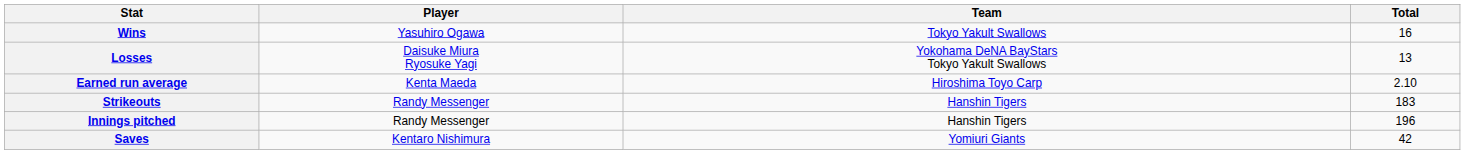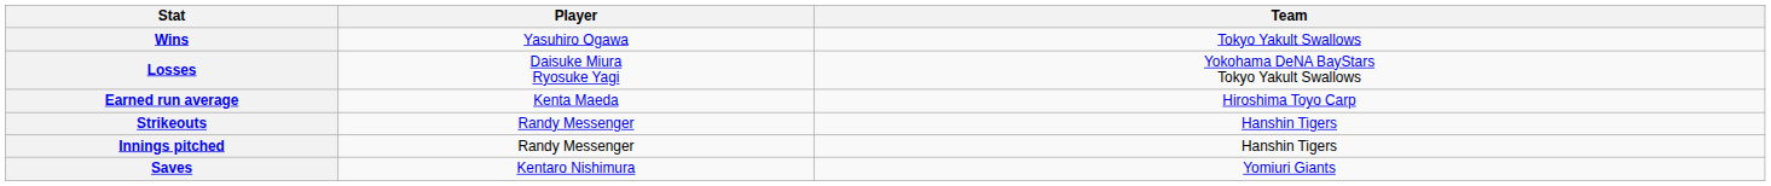 <table class="wikitable" style="text-align:center;">
 <tr>
 <th scope="col" width="7%">Stat</th>
 <th scope="col" width="10%">Player</th>
 <th scope="col" width="20%">Team</th>
-<th scope="col" width="3%">Total</th>
 </tr>
 <tr>
 <th scope="row" style="text-align:center;"><a href='#'>Wins</a></th>
 <td><a href='#'>Yasuhiro Ogawa</a></td>
 <td><a href='#'>Tokyo Yakult Swallows</a></td>
-<td>16</td>
 </tr>
 <tr>
 <th scope="row" style="text-align:center;"><a href='#'>Losses</a></th>
 <td><a href='#'>Daisuke Miura</a><br><a href='#'>Ryosuke Yagi</a></td>
 <td><a href='#'>Yokohama DeNA BayStars</a><br>Tokyo Yakult Swallows</td>
-<td>13</td>
 </tr>
 <tr>
 <th scope="row" style="text-align:center;"><a href='#'>Earned run average</a></th>
 <td><a href='#'>Kenta Maeda</a></td>
 <td><a href='#'>Hiroshima Toyo Carp</a></td>
-<td>2.10</td>
 </tr>
 <tr>
 <th scope="row" style="text-align:center;"><a href='#'>Strikeouts</a></th>
 <td><a href='#'>Randy Messenger</a></td>
 <td><a href='#'>Hanshin Tigers</a></td>
-<td>183</td>
 </tr>
 <tr>
 <th scope="row" style="text-align:center;"><a href='#'>Innings pitched</a></th>
 <td>Randy Messenger</td>
 <td>Hanshin Tigers</td>
-<td>196</td>
 </tr>
 <tr>
 <th scope="row" style="text-align:center;"><a href='#'>Saves</a></th>
 <td><a href='#'>Kentaro Nishimura</a></td>
 <td><a href='#'>Yomiuri Giants</a></td>
-<td>42</td>
 </tr>
 </table>
